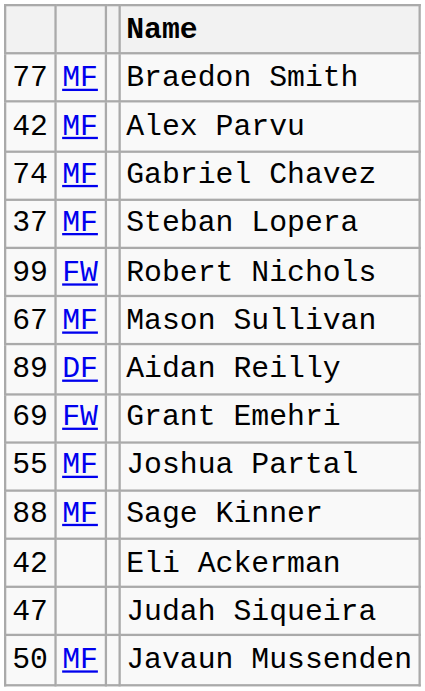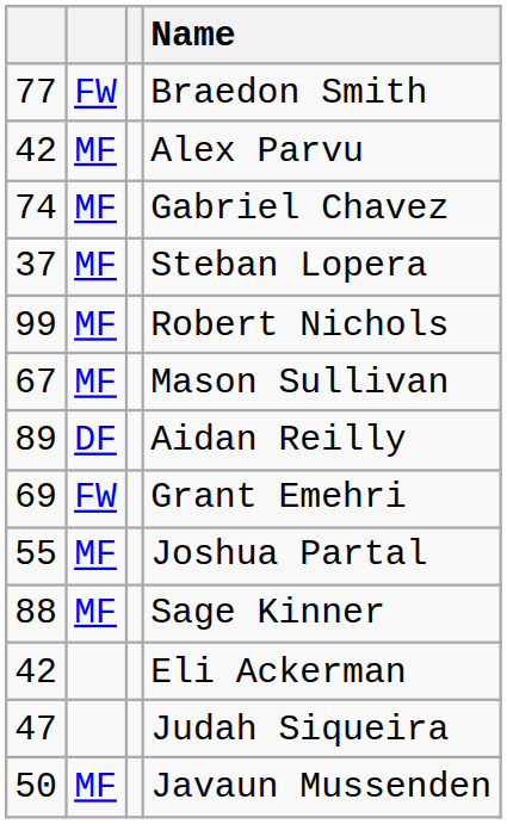 <table class="wikitable sortable" style="text-align:center;">
 <tr>
 <th></th>
 <th></th>
 <th></th>
 <th style="text-align:left;">Name</th>
 </tr>
 <tr>
 <td>77</td>
-<td><a href='#'>MF</a></td>
+<td><a href='#'>FW</a></td>
 <td></td>
 <td data-sort-value="Smith, Braedon" style="text-align:left;">Braedon Smith</td>
 </tr>
 <tr>
 <td>42</td>
 <td><a href='#'>MF</a></td>
 <td></td>
 <td data-sort-value="Parvu, Alex" style="text-align:left;">Alex Parvu</td>
 </tr>
 <tr>
 <td>74</td>
 <td><a href='#'>MF</a></td>
 <td></td>
 <td data-sort-value="Chavez, Gabriel" style="text-align:left;">Gabriel Chavez</td>
 </tr>
 <tr>
 <td>37</td>
 <td><a href='#'>MF</a></td>
 <td></td>
 <td data-sort-value="Lopera, Steban" style="text-align:left;">Steban Lopera</td>
 </tr>
 <tr>
 <td>99</td>
-<td><a href='#'>FW</a></td>
+<td><a href='#'>MF</a></td>
 <td></td>
 <td data-sort-value="Nichols, Robert" style="text-align:left;">Robert Nichols</td>
 </tr>
 <tr>
 <td>67</td>
 <td><a href='#'>MF</a></td>
 <td></td>
 <td data-sort-value="Sullivan, Mason" style="text-align:left;">Mason Sullivan</td>
 </tr>
 <tr>
 <td>89</td>
 <td><a href='#'>DF</a></td>
 <td></td>
 <td data-sort-value="Reilly, Aidan" style="text-align:left;">Aidan Reilly</td>
 </tr>
 <tr>
 <td>69</td>
 <td><a href='#'>FW</a></td>
 <td></td>
 <td data-sort-value="Emehri, Grant" style="text-align:left;">Grant Emehri</td>
 </tr>
 <tr>
 <td>55</td>
 <td><a href='#'>MF</a></td>
 <td></td>
 <td data-sort-value="Partal, Joshua" style="text-align:left;">Joshua Partal</td>
 </tr>
 <tr>
 <td>88</td>
 <td><a href='#'>MF</a></td>
 <td></td>
 <td data-sort-value="Kinner, Sage" style="text-align:left;">Sage Kinner</td>
 </tr>
 <tr>
 <td>42</td>
 <td></td>
 <td></td>
 <td data-sort-value="Ackerman, Eli" style="text-align:left;">Eli Ackerman</td>
 </tr>
 <tr>
 <td>47</td>
 <td></td>
 <td></td>
 <td data-sort-value="Siqueira, Judah" style="text-align:left;">Judah Siqueira</td>
 </tr>
 <tr>
 <td>50</td>
 <td><a href='#'>MF</a></td>
 <td></td>
 <td data-sort-value="Mussenden, Javaun" style="text-align:left;">Javaun Mussenden</td>
 </tr>
 </table>
